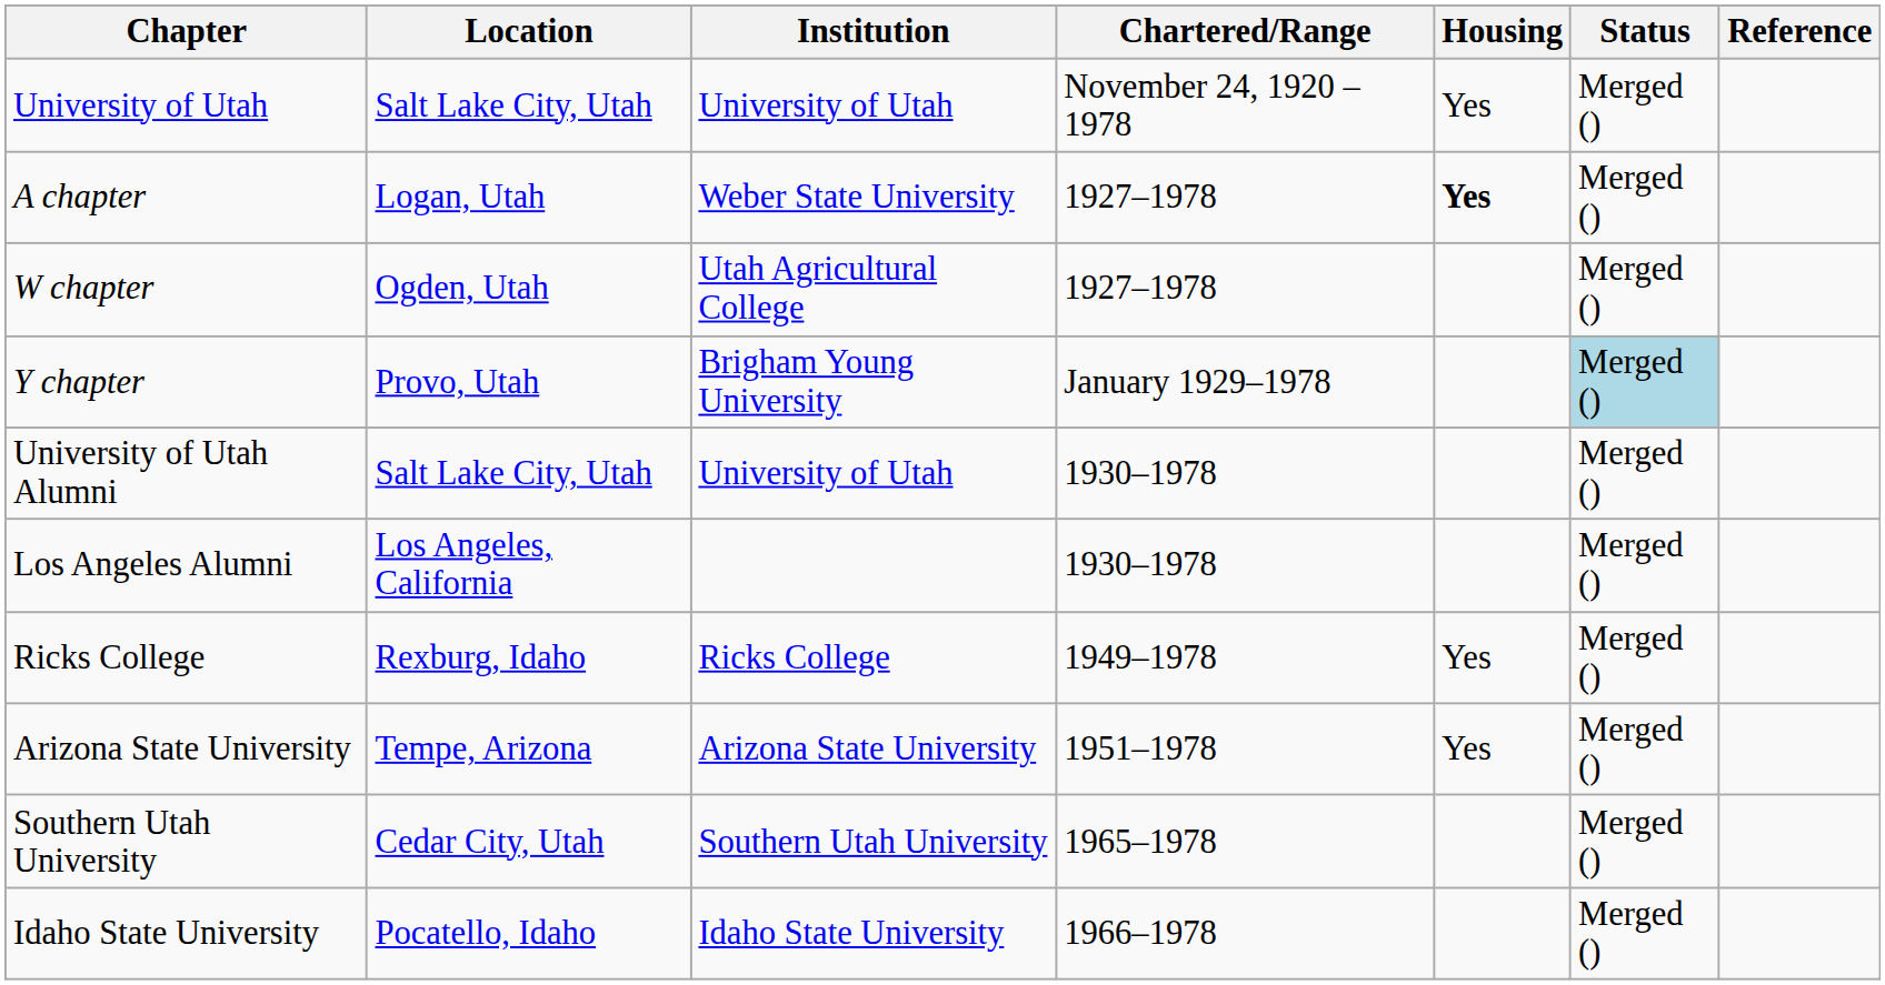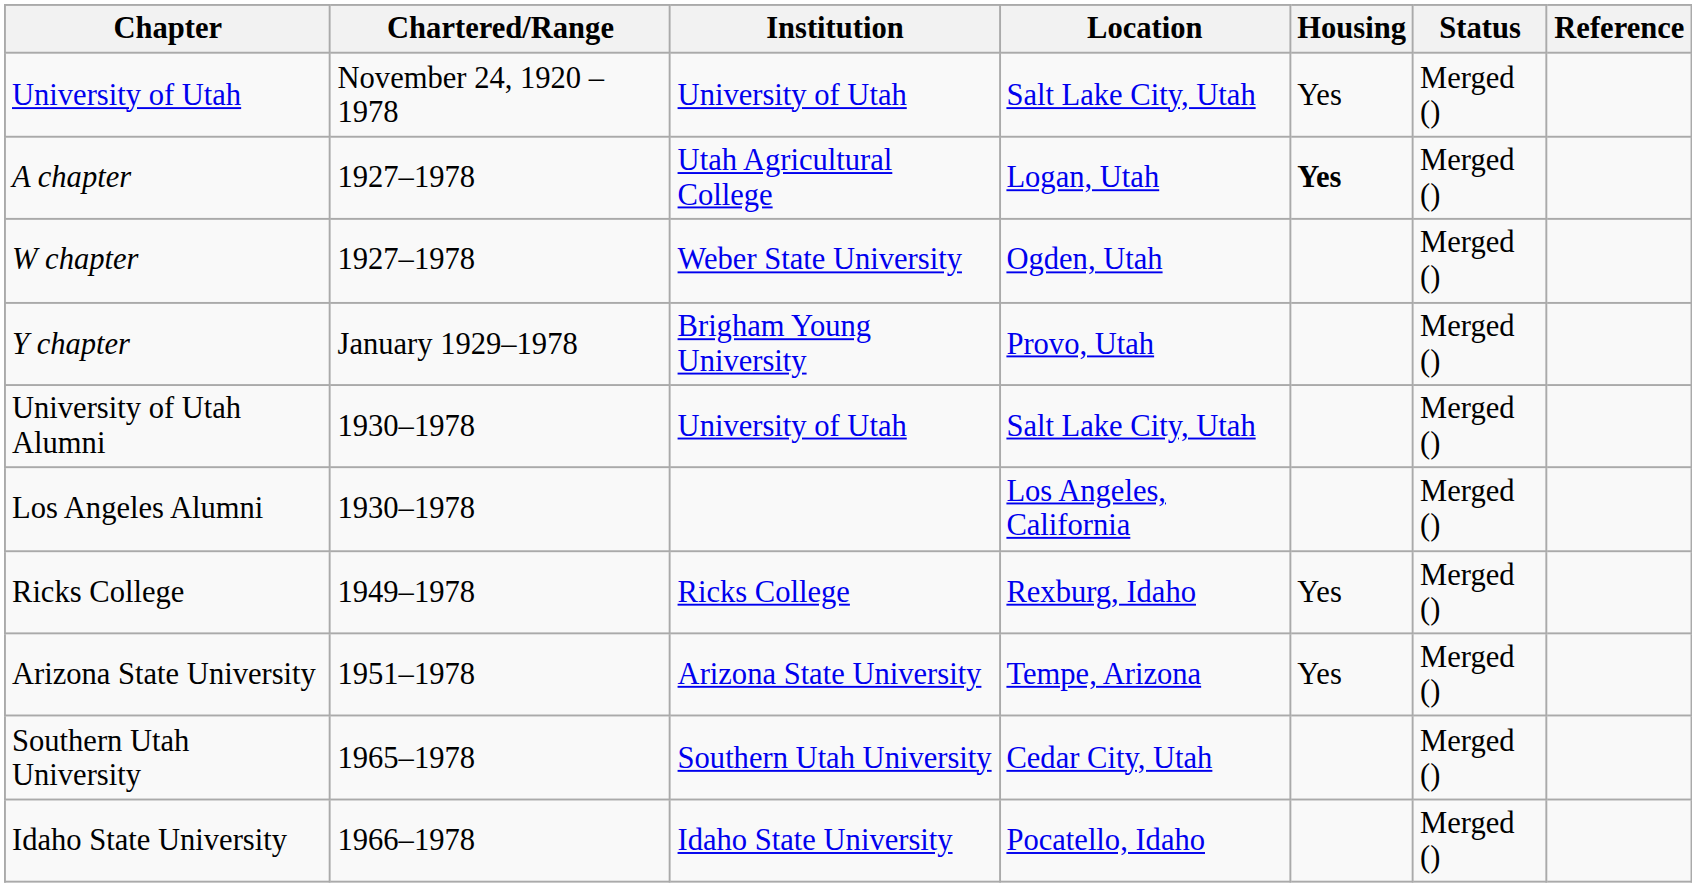 <table class="wikitable sortable" style="width:100%;">
 <tr>
 <th>Chapter</th>
+<th>Chartered/Range</th>
+<th>Institution</th>
 <th>Location</th>
-<th>Institution</th>
-<th>Chartered/Range</th>
 <th>Housing</th>
 <th>Status</th>
 <th>Reference</th>
 </tr>
 <tr>
 <td><a href='#'>University of Utah</a></td>
+<td>November 24, 1920 – 1978</td>
+<td><a href='#'>University of Utah</a></td>
 <td><a href='#'>Salt Lake City, Utah</a></td>
-<td><a href='#'>University of Utah</a></td>
-<td>November 24, 1920 – 1978</td>
 <td>Yes</td>
 <td>Merged (<strong></strong>)</td>
 <td></td>
 </tr>
 <tr>
 <td><em>A chapter</em></td>
+<td>1927–1978</td>
+<td><a href='#'>Utah Agricultural College</a></td>
 <td><a href='#'>Logan, Utah</a></td>
-<td><a href='#'>Weber State University</a></td>
-<td>1927–1978</td>
 <td><strong>Yes</strong></td>
 <td>Merged (<strong></strong>)</td>
 <td></td>
 </tr>
 <tr>
 <td><em>W chapter</em></td>
+<td>1927–1978</td>
+<td><a href='#'>Weber State University</a></td>
 <td><a href='#'>Ogden, Utah</a></td>
-<td><a href='#'>Utah Agricultural College</a></td>
-<td>1927–1978</td>
 <td></td>
 <td>Merged (<strong></strong>)</td>
 <td></td>
 </tr>
 <tr>
 <td><em>Y chapter</em></td>
+<td>January 1929–1978</td>
+<td><a href='#'>Brigham Young University</a></td>
 <td><a href='#'>Provo, Utah</a></td>
-<td><a href='#'>Brigham Young University</a></td>
-<td>January 1929–1978</td>
 <td></td>
-<td style="background: lightblue;">Merged (<strong></strong>)</td>
+<td>Merged (<strong></strong>)</td>
 <td></td>
 </tr>
 <tr>
 <td>University of Utah Alumni</td>
+<td>1930–1978</td>
+<td><a href='#'>University of Utah</a></td>
 <td><a href='#'>Salt Lake City, Utah</a></td>
-<td><a href='#'>University of Utah</a></td>
-<td>1930–1978</td>
 <td></td>
 <td>Merged (<strong></strong>)</td>
 <td></td>
 </tr>
 <tr>
 <td>Los Angeles Alumni</td>
+<td>1930–1978</td>
+<td></td>
 <td><a href='#'>Los Angeles, California</a></td>
-<td></td>
-<td>1930–1978</td>
 <td></td>
 <td>Merged (<strong></strong>)</td>
 <td></td>
 </tr>
 <tr>
 <td>Ricks College</td>
+<td>1949–1978</td>
+<td><a href='#'>Ricks College</a></td>
 <td><a href='#'>Rexburg, Idaho</a></td>
-<td><a href='#'>Ricks College</a></td>
-<td>1949–1978</td>
 <td>Yes</td>
 <td>Merged (<strong></strong>)</td>
 <td></td>
 </tr>
 <tr>
 <td>Arizona State University</td>
+<td>1951–1978</td>
+<td><a href='#'>Arizona State University</a></td>
 <td><a href='#'>Tempe, Arizona</a></td>
-<td><a href='#'>Arizona State University</a></td>
-<td>1951–1978</td>
 <td>Yes</td>
 <td>Merged (<strong></strong>)</td>
 <td></td>
 </tr>
 <tr>
 <td>Southern Utah University</td>
+<td>1965–1978</td>
+<td><a href='#'>Southern Utah University</a></td>
 <td><a href='#'>Cedar City, Utah</a></td>
-<td><a href='#'>Southern Utah University</a></td>
-<td>1965–1978</td>
 <td></td>
 <td>Merged (<strong></strong>)</td>
 <td></td>
 </tr>
 <tr>
 <td>Idaho State University</td>
+<td>1966–1978</td>
+<td><a href='#'>Idaho State University</a></td>
 <td><a href='#'>Pocatello, Idaho</a></td>
-<td><a href='#'>Idaho State University</a></td>
-<td>1966–1978</td>
 <td></td>
 <td>Merged (<strong></strong>)</td>
 <td></td>
 </tr>
 </table>
